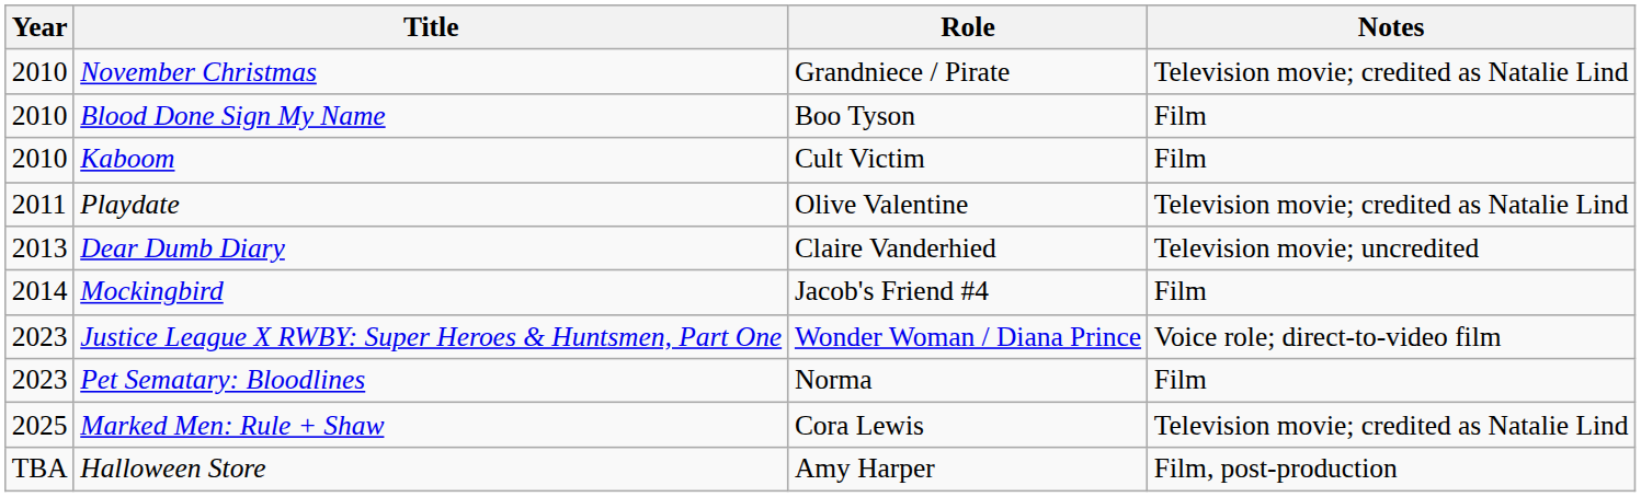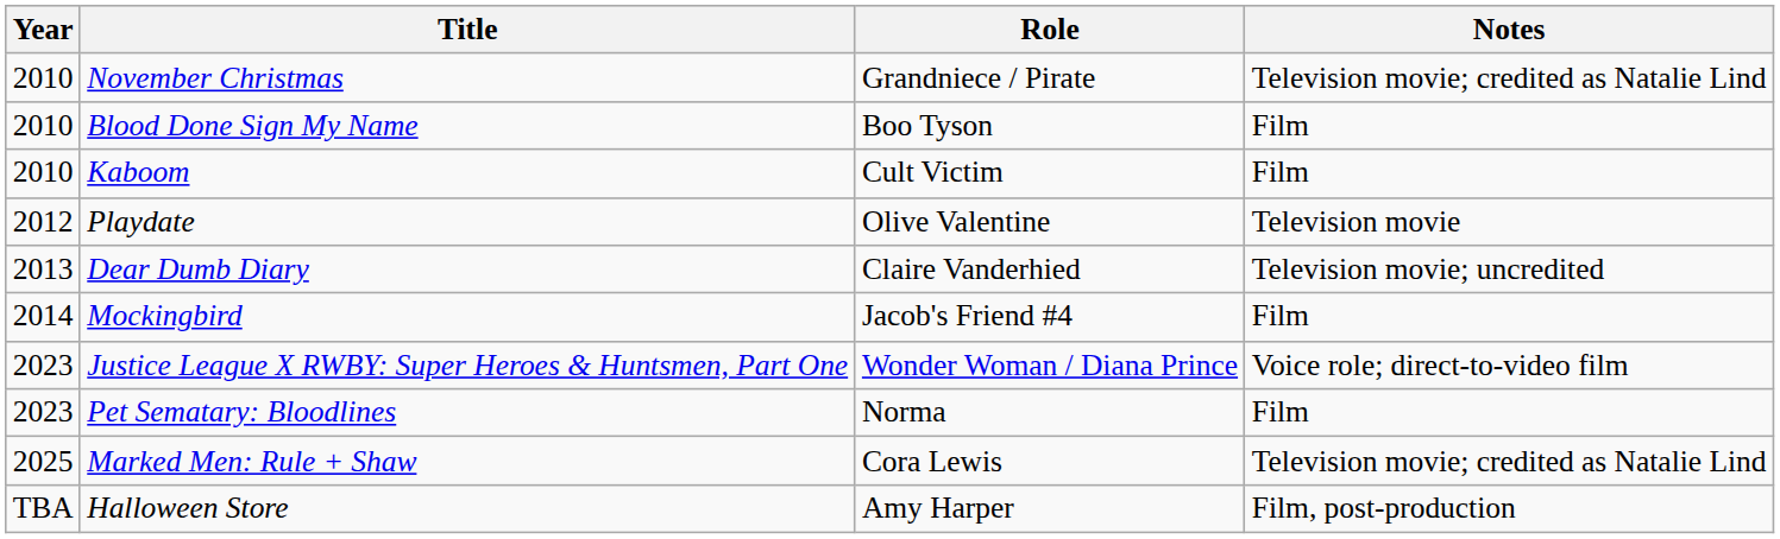 <table class="wikitable sortable">
 <tr>
 <th>Year</th>
 <th>Title</th>
 <th>Role</th>
 <th class="unsortable">Notes</th>
 </tr>
 <tr>
 <td>2010</td>
 <td><em><a href='#'>November Christmas</a></em></td>
 <td>Grandniece / Pirate</td>
 <td>Television movie; credited as Natalie Lind</td>
 </tr>
 <tr>
 <td>2010</td>
 <td><em><a href='#'>Blood Done Sign My Name</a></em></td>
 <td>Boo Tyson</td>
 <td>Film</td>
 </tr>
 <tr>
 <td>2010</td>
 <td><em><a href='#'>Kaboom</a></em></td>
 <td>Cult Victim</td>
 <td>Film</td>
 </tr>
 <tr>
-<td>2011</td>
+<td>2012</td>
 <td><em>Playdate</em></td>
 <td>Olive Valentine</td>
-<td>Television movie; credited as Natalie Lind</td>
+<td>Television movie</td>
 </tr>
 <tr>
 <td>2013</td>
 <td><em><a href='#'>Dear Dumb Diary</a></em></td>
 <td>Claire Vanderhied</td>
 <td>Television movie; uncredited</td>
 </tr>
 <tr>
 <td>2014</td>
 <td><em><a href='#'>Mockingbird</a></em></td>
 <td>Jacob's Friend #4</td>
 <td>Film</td>
 </tr>
 <tr>
 <td>2023</td>
 <td><em><a href='#'>Justice League X RWBY: Super Heroes & Huntsmen, Part One</a></em></td>
 <td><a href='#'>Wonder Woman / Diana Prince</a></td>
 <td>Voice role; direct-to-video film</td>
 </tr>
 <tr>
 <td>2023</td>
 <td><em><a href='#'>Pet Sematary: Bloodlines</a></em></td>
 <td>Norma</td>
 <td>Film</td>
 </tr>
 <tr>
 <td>2025</td>
 <td><em><a href='#'>Marked Men: Rule + Shaw</a></em></td>
 <td>Cora Lewis</td>
 <td>Television movie; credited as Natalie Lind</td>
 </tr>
 <tr>
 <td>TBA</td>
 <td><em>Halloween Store</em></td>
 <td>Amy Harper</td>
 <td>Film, post-production</td>
 </tr>
 </table>
